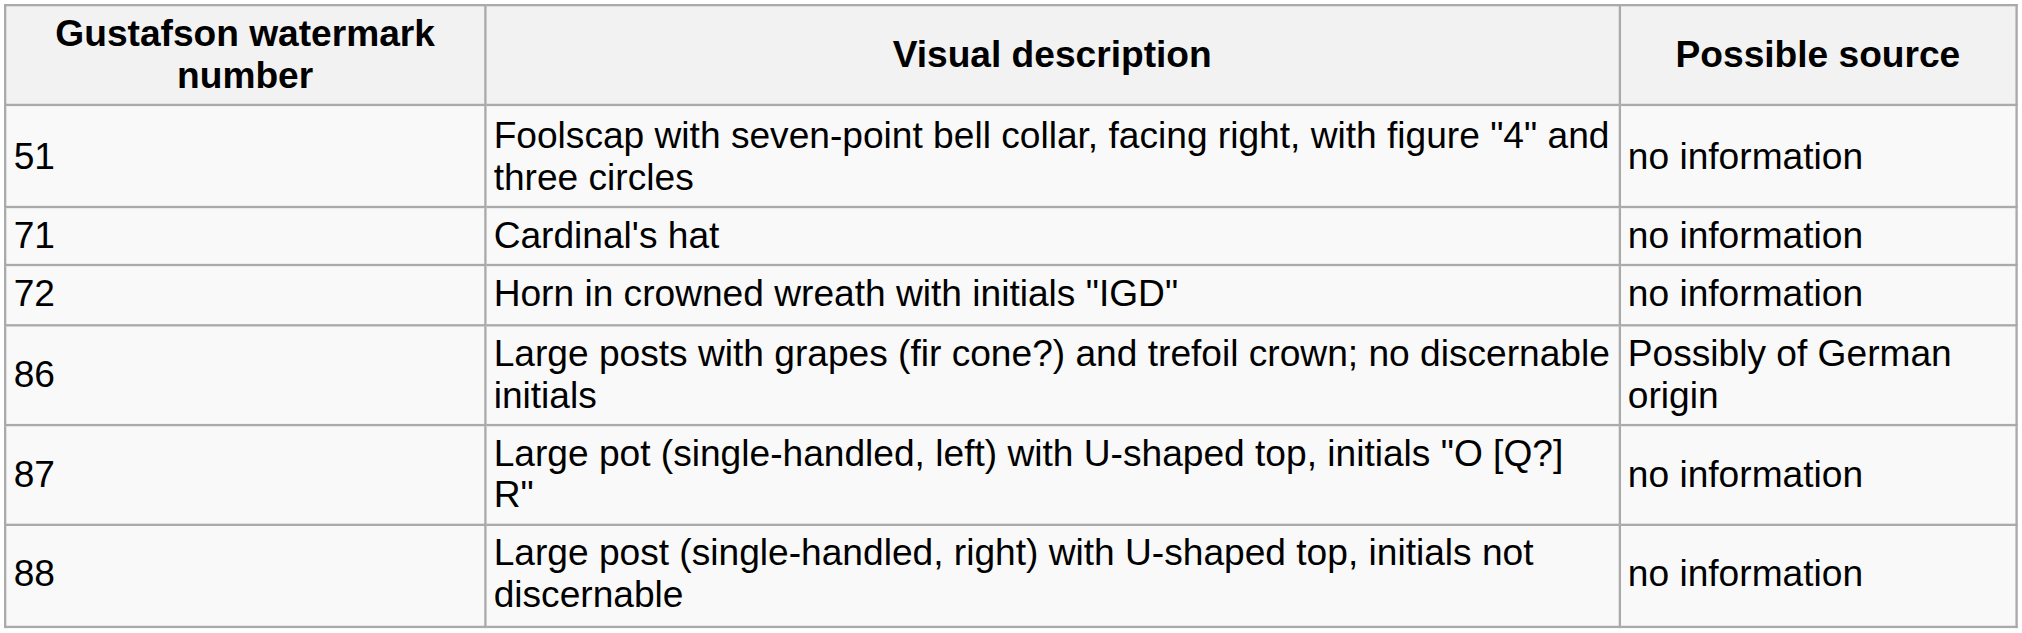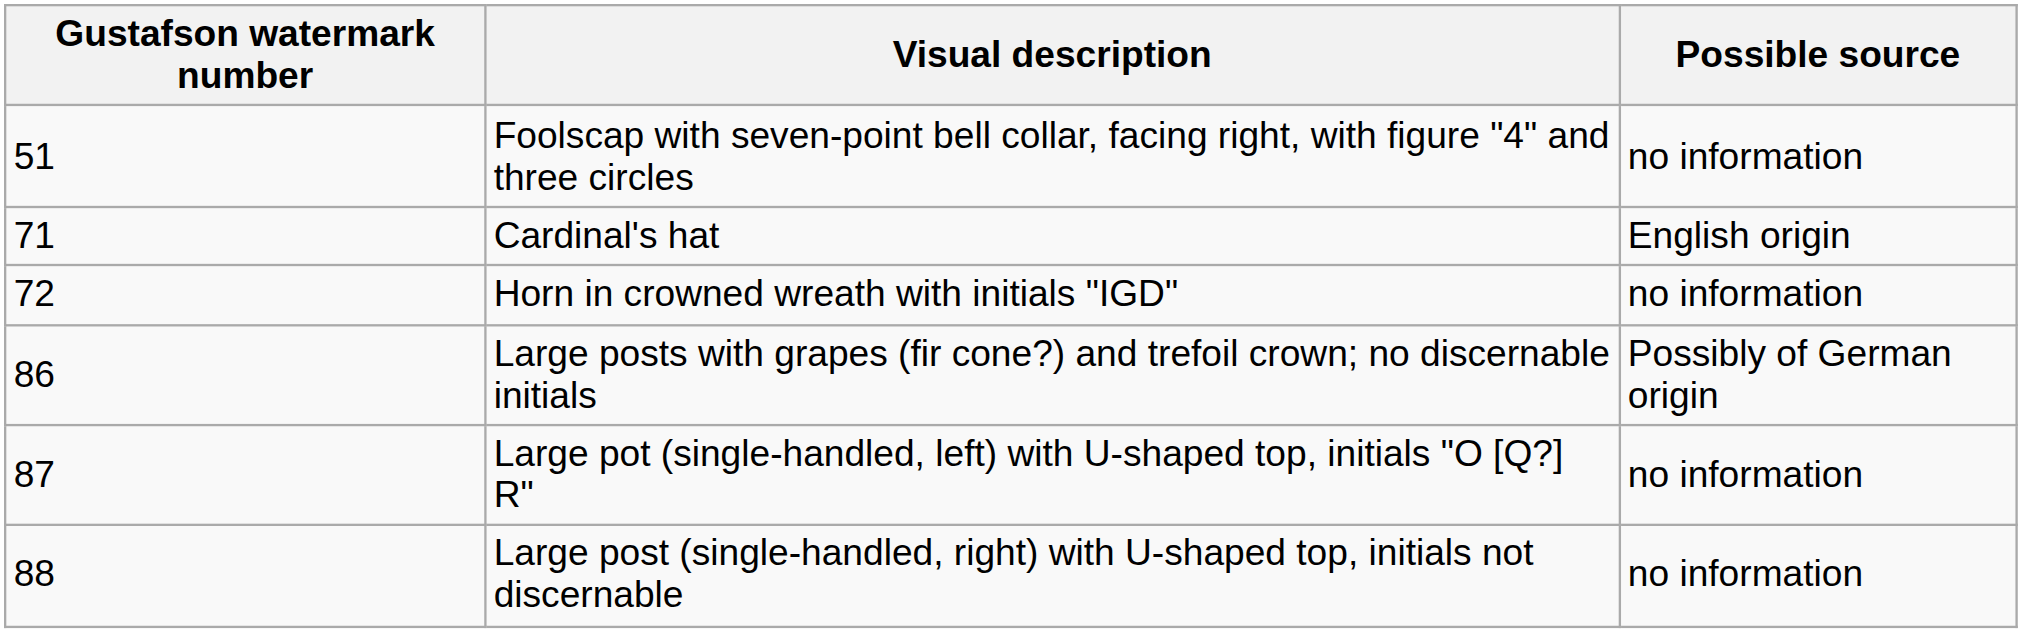 <table class="wikitable">
 <tr>
 <th>Gustafson watermark number</th>
 <th>Visual description</th>
 <th>Possible source</th>
 </tr>
 <tr>
 <td>51</td>
 <td>Foolscap with seven-point bell collar, facing right, with figure "4" and three circles</td>
 <td>no information</td>
 </tr>
 <tr>
 <td>71</td>
 <td>Cardinal's hat</td>
-<td>no information</td>
+<td>English origin</td>
 </tr>
 <tr>
 <td>72</td>
 <td>Horn in crowned wreath with initials "IGD"</td>
 <td>no information</td>
 </tr>
 <tr>
 <td>86</td>
 <td>Large posts with grapes (fir cone?) and trefoil crown; no discernable initials</td>
 <td>Possibly of German origin</td>
 </tr>
 <tr>
 <td>87</td>
 <td>Large pot (single-handled, left) with U-shaped top, initials "O [Q?] R"</td>
 <td>no information</td>
 </tr>
 <tr>
 <td>88</td>
 <td>Large post (single-handled, right) with U-shaped top, initials not discernable</td>
 <td>no information</td>
 </tr>
 </table>
